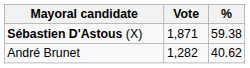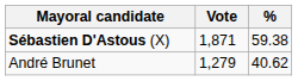 <table class="wikitable">
 <tr>
 <th bgcolor="#DDDDFF" width="200px">Mayoral candidate</th>
 <th bgcolor="#DDDDFF" width="50px">Vote</th>
 <th bgcolor="#DDDDFF" width="30px">%</th>
 </tr>
 <tr>
 <td><strong>Sébastien D'Astous</strong> (X)</td>
 <td>1,871</td>
 <td>59.38</td>
 </tr>
 <tr>
 <td>André Brunet</td>
-<td>1,282</td>
+<td>1,279</td>
 <td>40.62</td>
 </tr>
 </table>
